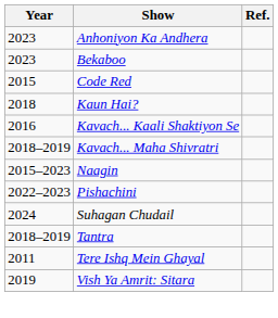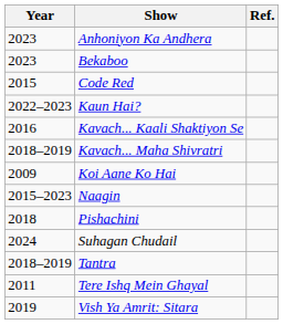 <table class="wikitable sortable">
 <tr>
 <th>Year</th>
 <th>Show</th>
 <th>Ref.</th>
 </tr>
 <tr>
 <td>2023</td>
 <td><em><a href='#'>Anhoniyon Ka Andhera</a></em></td>
 <td></td>
 </tr>
 <tr>
 <td>2023</td>
 <td><em><a href='#'>Bekaboo</a></em></td>
 <td></td>
 </tr>
 <tr>
 <td>2015</td>
 <td><em><a href='#'>Code Red</a></em></td>
 <td></td>
 </tr>
 <tr>
-<td>2018</td>
+<td>2022–2023</td>
 <td><em><a href='#'>Kaun Hai?</a></em></td>
 <td></td>
 </tr>
 <tr>
 <td>2016</td>
 <td><em><a href='#'>Kavach... Kaali Shaktiyon Se</a></em></td>
 <td></td>
 </tr>
 <tr>
 <td>2018–2019</td>
 <td><em><a href='#'>Kavach... Maha Shivratri</a></em></td>
 <td></td>
 </tr>
 <tr>
+<td>2009</td>
+<td><em><a href='#'>Koi Aane Ko Hai</a></em></td>
+<td></td>
+</tr>
+<tr>
 <td>2015–2023</td>
 <td><em><a href='#'>Naagin</a></em></td>
 <td></td>
 </tr>
 <tr>
-<td>2022–2023</td>
+<td>2018</td>
 <td><em><a href='#'>Pishachini</a></em></td>
 <td></td>
 </tr>
 <tr>
 <td>2024</td>
 <td><em>Suhagan Chudail</em></td>
 <td></td>
 </tr>
 <tr>
 <td>2018–2019</td>
 <td><em><a href='#'>Tantra</a></em></td>
 <td></td>
 </tr>
 <tr>
 <td>2011</td>
 <td><em><a href='#'>Tere Ishq Mein Ghayal</a></em></td>
 <td></td>
 </tr>
 <tr>
 <td>2019</td>
 <td><em><a href='#'>Vish Ya Amrit: Sitara</a></em></td>
 <td></td>
 </tr>
 </table>
